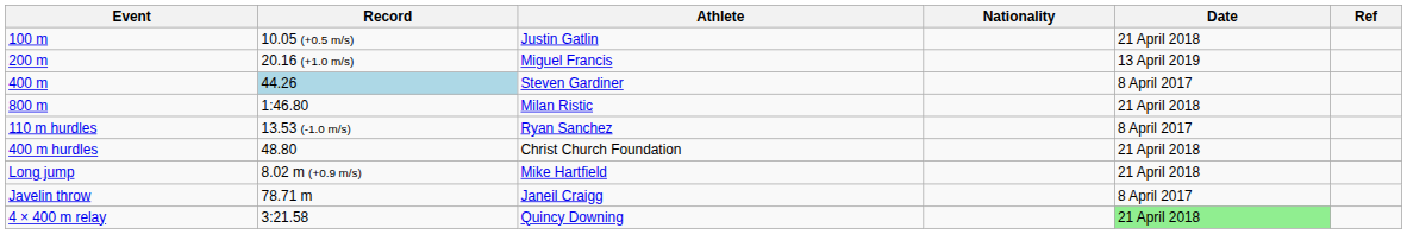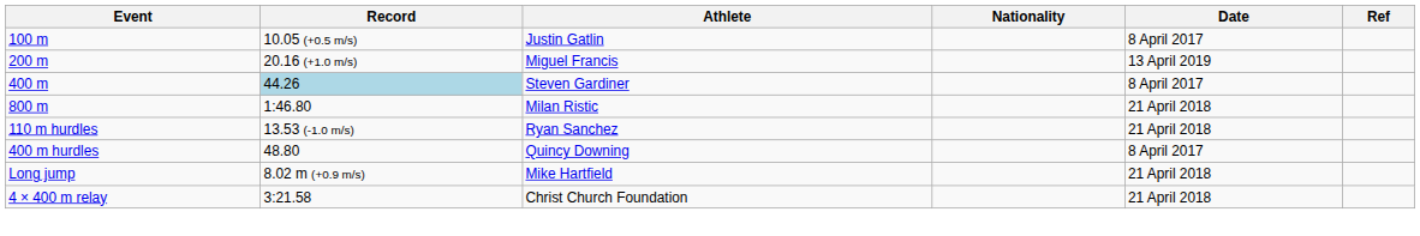 <table class="wikitable" style="font-size:95%; width: 95%;">
 <tr>
 <th>Event</th>
 <th>Record</th>
 <th>Athlete</th>
 <th>Nationality</th>
 <th>Date</th>
 <th>Ref</th>
 </tr>
 <tr>
 <td><a href='#'>100 m</a></td>
 <td>10.05 <small>(+0.5 m/s)</small></td>
 <td><a href='#'>Justin Gatlin</a></td>
 <td></td>
-<td>21 April 2018</td>
+<td>8 April 2017</td>
 <td></td>
 </tr>
 <tr>
 <td><a href='#'>200 m</a></td>
 <td>20.16 <small>(+1.0 m/s)</small></td>
 <td><a href='#'>Miguel Francis</a></td>
 <td></td>
 <td>13 April 2019</td>
 <td></td>
 </tr>
 <tr>
 <td><a href='#'>400 m</a></td>
 <td style="background: lightblue;">44.26</td>
 <td><a href='#'>Steven Gardiner</a></td>
 <td></td>
 <td>8 April 2017</td>
 <td></td>
 </tr>
 <tr>
 <td><a href='#'>800 m</a></td>
 <td>1:46.80</td>
 <td><a href='#'>Milan Ristic</a></td>
 <td></td>
 <td>21 April 2018</td>
 <td></td>
 </tr>
 <tr>
 <td><a href='#'>110 m hurdles</a></td>
 <td>13.53 <small>(-1.0 m/s)</small></td>
 <td><a href='#'>Ryan Sanchez</a></td>
 <td></td>
-<td>8 April 2017</td>
+<td>21 April 2018</td>
 <td></td>
 </tr>
 <tr>
 <td><a href='#'>400 m hurdles</a></td>
 <td>48.80</td>
-<td>Christ Church Foundation</td>
+<td><a href='#'>Quincy Downing</a></td>
 <td></td>
-<td>21 April 2018</td>
+<td>8 April 2017</td>
 <td></td>
 </tr>
 <tr>
 <td><a href='#'>Long jump</a></td>
 <td>8.02 m <small>(+0.9 m/s)</small></td>
 <td><a href='#'>Mike Hartfield</a></td>
 <td></td>
 <td>21 April 2018</td>
 <td></td>
 </tr>
 <tr>
-<td><a href='#'>Javelin throw</a></td>
-<td>78.71 m</td>
-<td><a href='#'>Janeil Craigg</a></td>
-<td></td>
-<td>8 April 2017</td>
-<td></td>
-</tr>
-<tr>
 <td><a href='#'>4 × 400 m relay</a></td>
 <td>3:21.58</td>
-<td><a href='#'>Quincy Downing</a></td>
+<td>Christ Church Foundation</td>
 <td></td>
-<td style="background: lightgreen;">21 April 2018</td>
+<td>21 April 2018</td>
 <td></td>
 </tr>
 </table>
